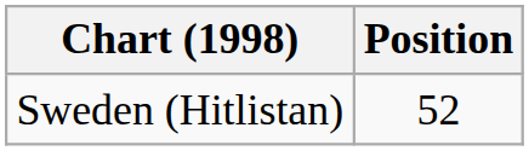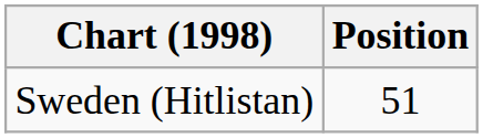 <table class="wikitable">
 <tr>
 <th>Chart (1998)</th>
 <th>Position</th>
 </tr>
 <tr>
 <td>Sweden (Hitlistan)</td>
-<td align="center">52</td>
+<td align="center">51</td>
 </tr>
 </table>
